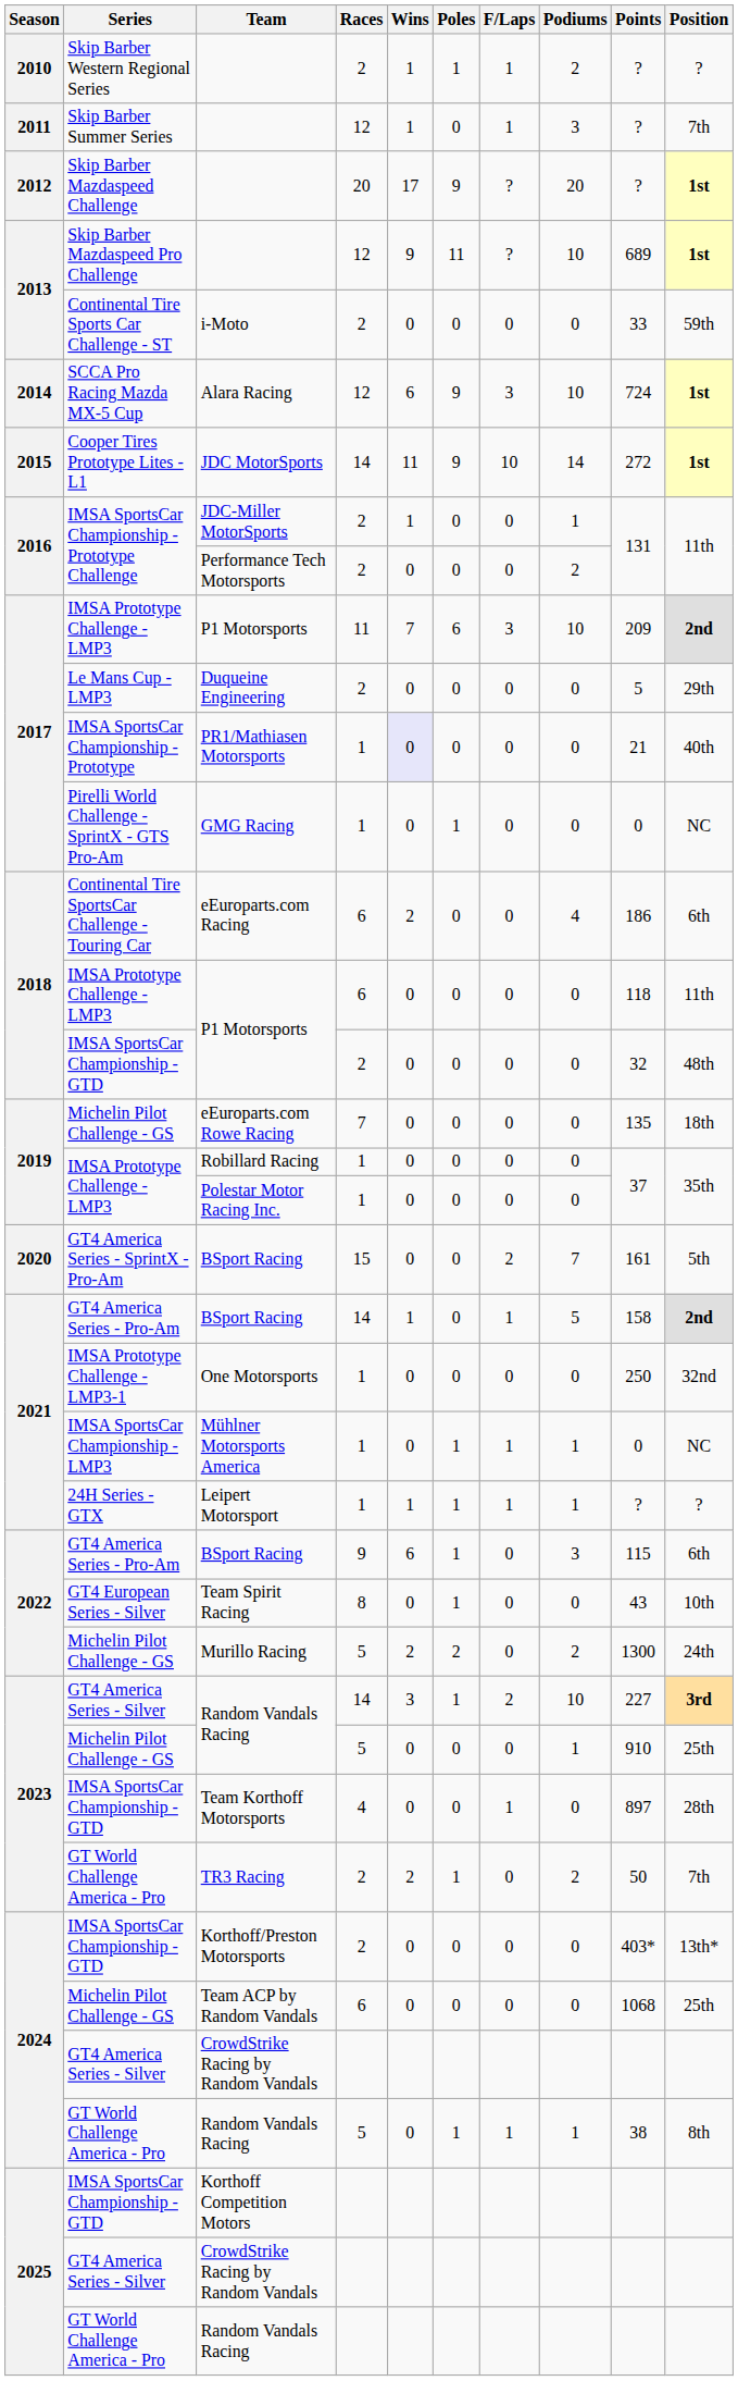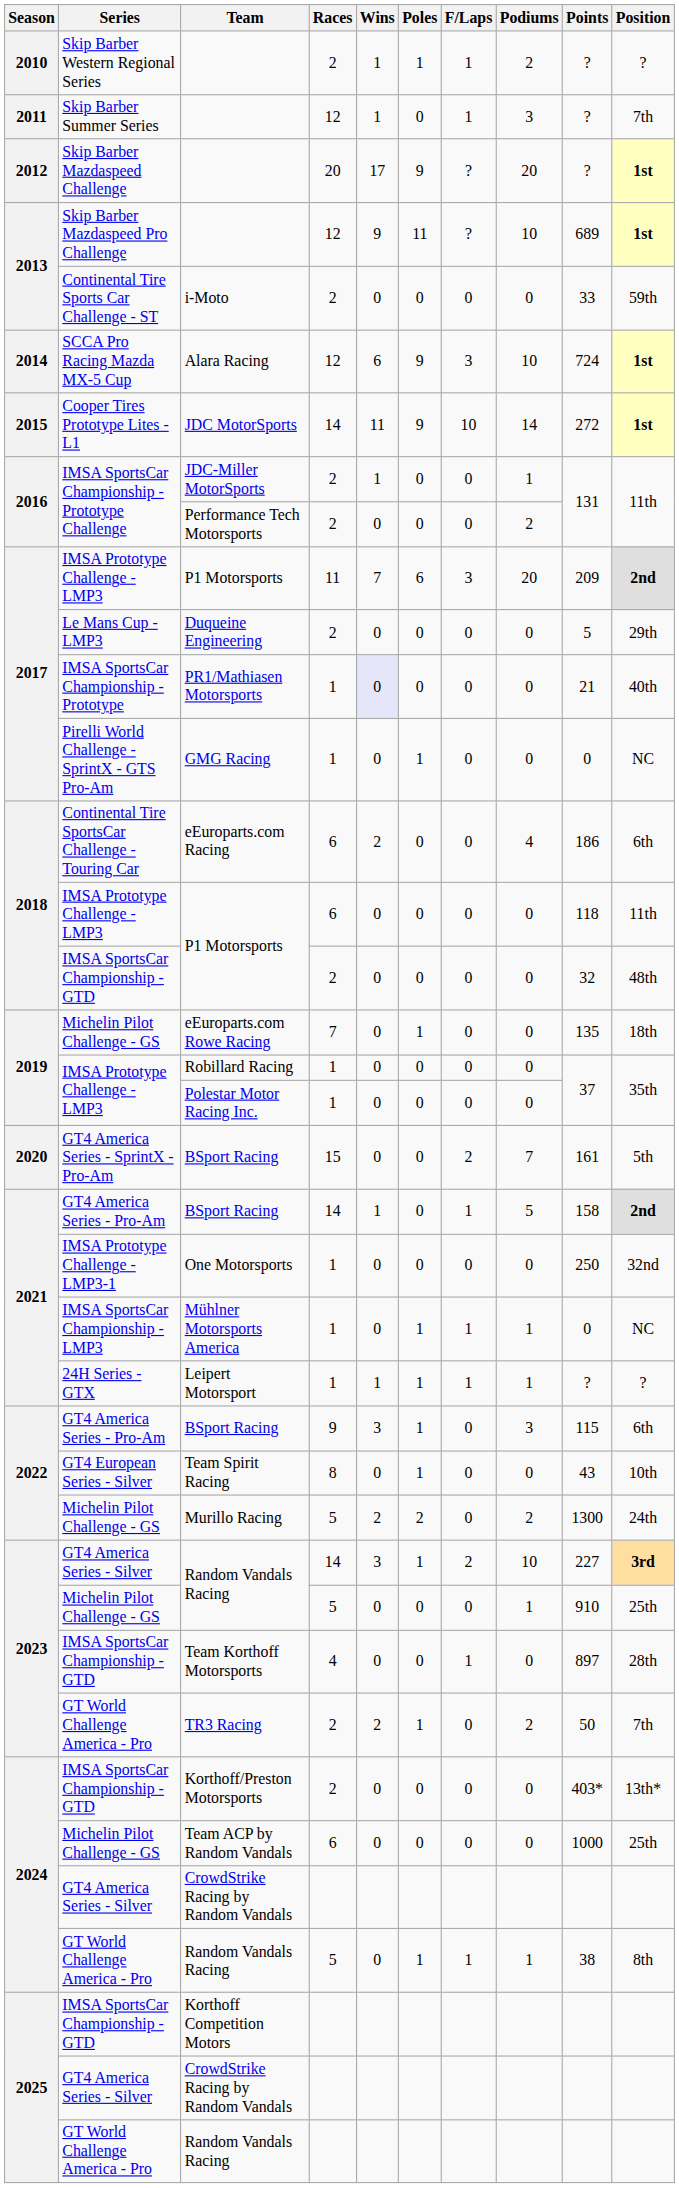 <table class="wikitable" style="font-size: 90%; text-align:center">
 <tr>
 <th>Season</th>
 <th>Series</th>
 <th>Team</th>
 <th>Races</th>
 <th>Wins</th>
 <th>Poles</th>
 <th>F/Laps</th>
 <th>Podiums</th>
 <th>Points</th>
 <th>Position</th>
 </tr>
 <tr>
 <th>2010</th>
 <td align=left><a href='#'>Skip Barber</a> Western Regional Series</td>
 <td align=left></td>
 <td>2</td>
 <td>1</td>
 <td>1</td>
 <td>1</td>
 <td>2</td>
 <td>?</td>
 <td>?</td>
 </tr>
 <tr>
 <th>2011</th>
 <td align=left><a href='#'>Skip Barber</a> Summer Series</td>
 <td align=left></td>
 <td>12</td>
 <td>1</td>
 <td>0</td>
 <td>1</td>
 <td>3</td>
 <td>?</td>
 <td>7th</td>
 </tr>
 <tr>
 <th>2012</th>
 <td align=left><a href='#'>Skip Barber Mazdaspeed Challenge</a></td>
 <td align=left></td>
 <td>20</td>
 <td>17</td>
 <td>9</td>
 <td>?</td>
 <td>20</td>
 <td>?</td>
 <td style="background:#FFFFBF;"><strong>1st</strong></td>
 </tr>
 <tr>
 <th rowspan=2>2013</th>
 <td align=left><a href='#'>Skip Barber Mazdaspeed Pro Challenge</a></td>
 <td align=left></td>
 <td>12</td>
 <td>9</td>
 <td>11</td>
 <td>?</td>
 <td>10</td>
 <td>689</td>
 <td style="background:#FFFFBF;"><strong>1st</strong></td>
 </tr>
 <tr>
 <td align=left><a href='#'>Continental Tire Sports Car Challenge - ST</a></td>
 <td align=left>i-Moto</td>
 <td>2</td>
 <td>0</td>
 <td>0</td>
 <td>0</td>
 <td>0</td>
 <td>33</td>
 <td>59th</td>
 </tr>
 <tr>
 <th>2014</th>
 <td align=left><a href='#'>SCCA Pro Racing Mazda MX-5 Cup</a></td>
 <td align=left>Alara Racing</td>
 <td>12</td>
 <td>6</td>
 <td>9</td>
 <td>3</td>
 <td>10</td>
 <td>724</td>
 <td style="background:#FFFFBF;"><strong>1st</strong></td>
 </tr>
 <tr>
 <th>2015</th>
 <td align=left><a href='#'>Cooper Tires Prototype Lites - L1</a></td>
 <td align=left><a href='#'>JDC MotorSports</a></td>
 <td>14</td>
 <td>11</td>
 <td>9</td>
 <td>10</td>
 <td>14</td>
 <td>272</td>
 <td style="background:#FFFFBF;"><strong>1st</strong></td>
 </tr>
 <tr>
 <th rowspan=2>2016</th>
 <td rowspan=2 align=left><a href='#'>IMSA SportsCar Championship - Prototype Challenge</a></td>
 <td align=left><a href='#'>JDC-Miller MotorSports</a></td>
 <td>2</td>
 <td>1</td>
 <td>0</td>
 <td>0</td>
 <td>1</td>
 <td rowspan=2>131</td>
 <td rowspan=2>11th</td>
 </tr>
 <tr>
 <td align=left>Performance Tech Motorsports</td>
 <td>2</td>
 <td>0</td>
 <td>0</td>
 <td>0</td>
 <td>2</td>
 </tr>
 <tr>
 <th rowspan=4>2017</th>
 <td align=left><a href='#'>IMSA Prototype Challenge - LMP3</a></td>
 <td align=left>P1 Motorsports</td>
 <td>11</td>
 <td>7</td>
 <td>6</td>
 <td>3</td>
-<td>10</td>
+<td>20</td>
 <td>209</td>
 <td style="background:#DFDFDF;"><strong>2nd</strong></td>
 </tr>
 <tr>
 <td align=left><a href='#'>Le Mans Cup - LMP3</a></td>
 <td align=left><a href='#'>Duqueine Engineering</a></td>
 <td>2</td>
 <td>0</td>
 <td>0</td>
 <td>0</td>
 <td>0</td>
 <td>5</td>
 <td>29th</td>
 </tr>
 <tr>
 <td align=left><a href='#'>IMSA SportsCar Championship - Prototype</a></td>
 <td align=left><a href='#'>PR1/Mathiasen Motorsports</a></td>
 <td>1</td>
 <td style="background: lavender;">0</td>
 <td>0</td>
 <td>0</td>
 <td>0</td>
 <td>21</td>
 <td>40th</td>
 </tr>
 <tr>
 <td align=left><a href='#'>Pirelli World Challenge - SprintX - GTS Pro-Am</a></td>
 <td align=left><a href='#'>GMG Racing</a></td>
 <td>1</td>
 <td>0</td>
 <td>1</td>
 <td>0</td>
 <td>0</td>
 <td>0</td>
 <td>NC</td>
 </tr>
 <tr>
 <th rowspan=3>2018</th>
 <td align=left><a href='#'>Continental Tire SportsCar Challenge - Touring Car</a></td>
 <td align=left>eEuroparts.com Racing</td>
 <td>6</td>
 <td>2</td>
 <td>0</td>
 <td>0</td>
 <td>4</td>
 <td>186</td>
 <td>6th</td>
 </tr>
 <tr>
 <td align=left><a href='#'>IMSA Prototype Challenge - LMP3</a></td>
 <td rowspan=2 align=left>P1 Motorsports</td>
 <td>6</td>
 <td>0</td>
 <td>0</td>
 <td>0</td>
 <td>0</td>
 <td>118</td>
 <td>11th</td>
 </tr>
 <tr>
 <td align=left><a href='#'>IMSA SportsCar Championship - GTD</a></td>
 <td>2</td>
 <td>0</td>
 <td>0</td>
 <td>0</td>
 <td>0</td>
 <td>32</td>
 <td>48th</td>
 </tr>
 <tr>
 <th rowspan=3>2019</th>
 <td align=left><a href='#'>Michelin Pilot Challenge - GS</a></td>
 <td align=left>eEuroparts.com <a href='#'>Rowe Racing</a></td>
 <td>7</td>
 <td>0</td>
-<td>0</td>
+<td>1</td>
 <td>0</td>
 <td>0</td>
 <td>135</td>
 <td>18th</td>
 </tr>
 <tr>
 <td rowspan=2 align=left><a href='#'>IMSA Prototype Challenge - LMP3</a></td>
 <td align=left>Robillard Racing</td>
 <td>1</td>
 <td>0</td>
 <td>0</td>
 <td>0</td>
 <td>0</td>
 <td rowspan=2>37</td>
 <td rowspan=2>35th</td>
 </tr>
 <tr>
 <td align=left><a href='#'>Polestar Motor Racing Inc.</a></td>
 <td>1</td>
 <td>0</td>
 <td>0</td>
 <td>0</td>
 <td>0</td>
 </tr>
 <tr>
 <th>2020</th>
 <td align=left><a href='#'>GT4 America Series - SprintX - Pro-Am</a></td>
 <td align=left><a href='#'>BSport Racing</a></td>
 <td>15</td>
 <td>0</td>
 <td>0</td>
 <td>2</td>
 <td>7</td>
 <td>161</td>
 <td>5th</td>
 </tr>
 <tr>
 <th rowspan=4>2021</th>
 <td align=left><a href='#'>GT4 America Series - Pro-Am</a></td>
 <td align=left><a href='#'>BSport Racing</a></td>
 <td>14</td>
 <td>1</td>
 <td>0</td>
 <td>1</td>
 <td>5</td>
 <td>158</td>
 <td style="background:#DFDFDF;"><strong>2nd</strong></td>
 </tr>
 <tr>
 <td align=left><a href='#'>IMSA Prototype Challenge - LMP3-1</a></td>
 <td align=left>One Motorsports</td>
 <td>1</td>
 <td>0</td>
 <td>0</td>
 <td>0</td>
 <td>0</td>
 <td>250</td>
 <td>32nd</td>
 </tr>
 <tr>
 <td align=left><a href='#'>IMSA SportsCar Championship - LMP3</a></td>
 <td align=left><a href='#'>Mühlner Motorsports America</a></td>
 <td>1</td>
 <td>0</td>
 <td>1</td>
 <td>1</td>
 <td>1</td>
 <td>0</td>
 <td>NC</td>
 </tr>
 <tr>
 <td align=left><a href='#'>24H Series - GTX</a></td>
 <td align=left>Leipert Motorsport</td>
 <td>1</td>
 <td>1</td>
 <td>1</td>
 <td>1</td>
 <td>1</td>
 <td>?</td>
 <td>?</td>
 </tr>
 <tr>
 <th rowspan=3>2022</th>
 <td align=left><a href='#'>GT4 America Series - Pro-Am</a></td>
 <td align=left><a href='#'>BSport Racing</a></td>
 <td>9</td>
-<td>6</td>
+<td>3</td>
 <td>1</td>
 <td>0</td>
 <td>3</td>
 <td>115</td>
 <td>6th</td>
 </tr>
 <tr>
 <td align=left><a href='#'>GT4 European Series - Silver</a></td>
 <td align=left>Team Spirit Racing</td>
 <td>8</td>
 <td>0</td>
 <td>1</td>
 <td>0</td>
 <td>0</td>
 <td>43</td>
 <td>10th</td>
 </tr>
 <tr>
 <td align=left><a href='#'>Michelin Pilot Challenge - GS</a></td>
 <td align=left>Murillo Racing</td>
 <td>5</td>
 <td>2</td>
 <td>2</td>
 <td>0</td>
 <td>2</td>
 <td>1300</td>
 <td>24th</td>
 </tr>
 <tr>
 <th rowspan="4">2023</th>
 <td align=left><a href='#'>GT4 America Series - Silver</a></td>
 <td rowspan=2 align=left>Random Vandals Racing</td>
 <td>14</td>
 <td>3</td>
 <td>1</td>
 <td>2</td>
 <td>10</td>
 <td>227</td>
 <td style="background:#FFDF9F;"><strong>3rd</strong></td>
 </tr>
 <tr>
 <td align=left><a href='#'>Michelin Pilot Challenge - GS</a></td>
 <td>5</td>
 <td>0</td>
 <td>0</td>
 <td>0</td>
 <td>1</td>
 <td>910</td>
 <td>25th</td>
 </tr>
 <tr>
 <td align=left><a href='#'>IMSA SportsCar Championship - GTD</a></td>
 <td align=left>Team Korthoff Motorsports</td>
 <td>4</td>
 <td>0</td>
 <td>0</td>
 <td>1</td>
 <td>0</td>
 <td>897</td>
 <td>28th</td>
 </tr>
 <tr>
 <td align=left><a href='#'>GT World Challenge America - Pro</a></td>
 <td align=left><a href='#'>TR3 Racing</a></td>
 <td>2</td>
 <td>2</td>
 <td>1</td>
 <td>0</td>
 <td>2</td>
 <td>50</td>
 <td>7th</td>
 </tr>
 <tr>
 <th rowspan="4">2024</th>
 <td align=left><a href='#'>IMSA SportsCar Championship - GTD</a></td>
 <td align=left>Korthoff/Preston Motorsports</td>
 <td>2</td>
 <td>0</td>
 <td>0</td>
 <td>0</td>
 <td>0</td>
 <td>403*</td>
 <td>13th*</td>
 </tr>
 <tr>
 <td align=left><a href='#'>Michelin Pilot Challenge - GS</a></td>
 <td align=left>Team ACP by Random Vandals</td>
 <td>6</td>
 <td>0</td>
 <td>0</td>
 <td>0</td>
 <td>0</td>
-<td>1068</td>
+<td>1000</td>
 <td>25th</td>
 </tr>
 <tr>
 <td align=left><a href='#'>GT4 America Series - Silver</a></td>
 <td align=left><a href='#'>CrowdStrike</a> Racing by Random Vandals</td>
 <td></td>
 <td></td>
 <td></td>
 <td></td>
 <td></td>
 <td></td>
 <td></td>
 </tr>
 <tr>
 <td align=left><a href='#'>GT World Challenge America - Pro</a></td>
 <td align=left>Random Vandals Racing</td>
 <td>5</td>
 <td>0</td>
 <td>1</td>
 <td>1</td>
 <td>1</td>
 <td>38</td>
 <td>8th</td>
 </tr>
 <tr>
 <th rowspan="3">2025</th>
 <td align=left><a href='#'>IMSA SportsCar Championship - GTD</a></td>
 <td align=left>Korthoff Competition Motors</td>
 <td></td>
 <td></td>
 <td></td>
 <td></td>
 <td></td>
 <td></td>
 <td></td>
 </tr>
 <tr>
 <td align=left><a href='#'>GT4 America Series - Silver</a></td>
 <td align=left><a href='#'>CrowdStrike</a> Racing by Random Vandals</td>
 <td></td>
 <td></td>
 <td></td>
 <td></td>
 <td></td>
 <td></td>
 <td></td>
 </tr>
 <tr>
 <td align=left><a href='#'>GT World Challenge America - Pro</a></td>
 <td align=left>Random Vandals Racing</td>
 <td></td>
 <td></td>
 <td></td>
 <td></td>
 <td></td>
 <td></td>
 <td></td>
 </tr>
 </table>
